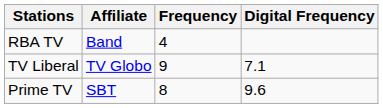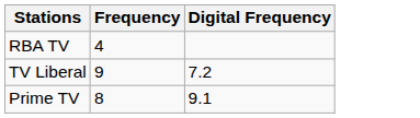 <table class="wikitable sortable">
 <tr>
 <th>Stations</th>
-<th>Affiliate</th>
 <th>Frequency</th>
 <th>Digital Frequency</th>
 </tr>
 <tr>
 <td>RBA TV</td>
-<td><a href='#'>Band</a></td>
 <td>4</td>
 <td></td>
 </tr>
 <tr>
 <td>TV Liberal</td>
-<td><a href='#'>TV Globo</a></td>
 <td>9</td>
-<td>7.1</td>
+<td>7.2</td>
 </tr>
 <tr>
 <td>Prime TV</td>
-<td><a href='#'>SBT</a></td>
 <td>8</td>
-<td>9.6</td>
+<td>9.1</td>
 </tr>
 </table>
